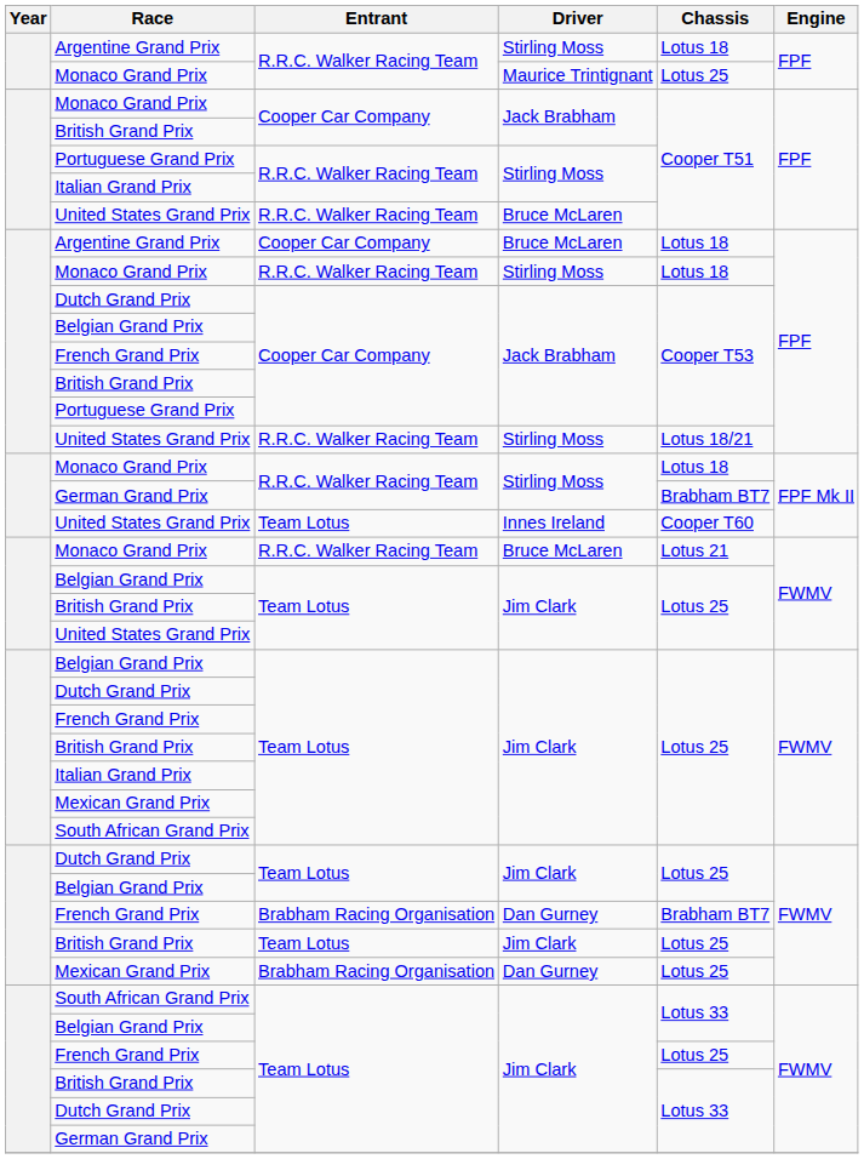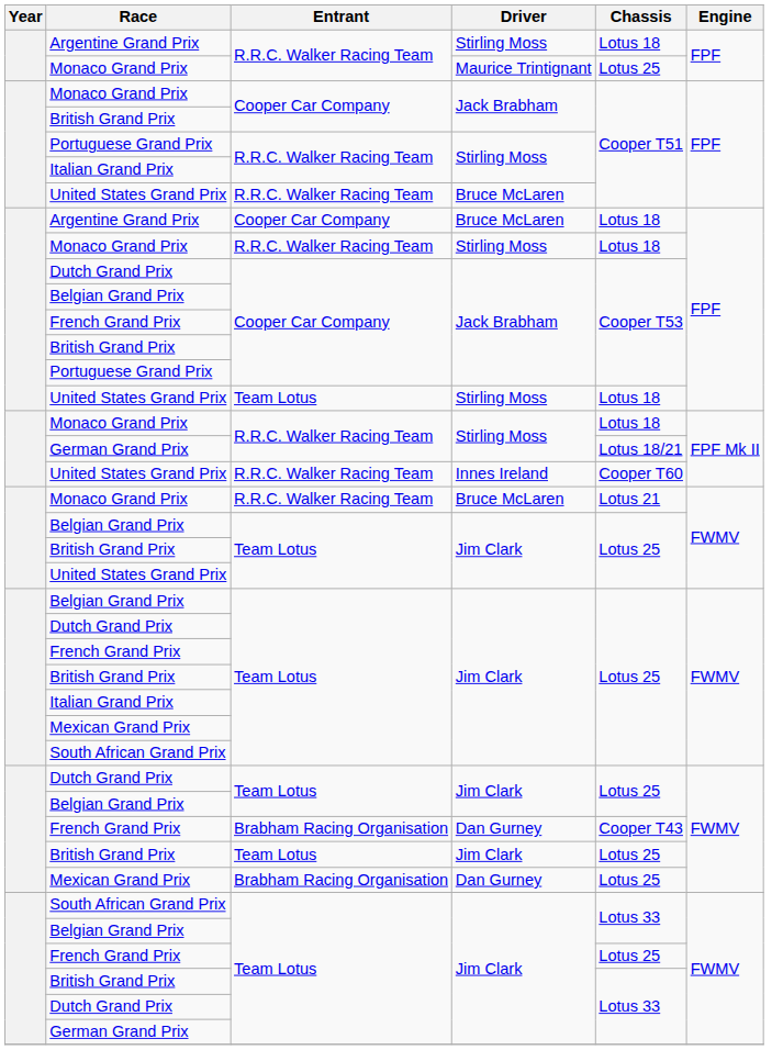 <table class="wikitable" text-align:left">
 <tr>
 <th>Year</th>
 <th>Race</th>
 <th>Entrant</th>
 <th>Driver</th>
 <th>Chassis</th>
 <th>Engine</th>
 </tr>
 <tr>
 <th rowspan="2"></th>
 <td><a href='#'>Argentine Grand Prix</a></td>
 <td rowspan="2"><a href='#'>R.R.C. Walker Racing Team</a></td>
 <td> <a href='#'>Stirling Moss</a></td>
 <td><a href='#'>Lotus 18</a></td>
 <td rowspan="2"><a href='#'>FPF</a></td>
 </tr>
 <tr>
 <td><a href='#'>Monaco Grand Prix</a></td>
 <td> <a href='#'>Maurice Trintignant</a></td>
 <td><a href='#'>Lotus 25</a></td>
 </tr>
 <tr>
 <th rowspan="5"></th>
 <td><a href='#'>Monaco Grand Prix</a></td>
 <td rowspan="2"><a href='#'>Cooper Car Company</a></td>
 <td rowspan="2"> <a href='#'>Jack Brabham</a></td>
 <td rowspan="5"><a href='#'>Cooper T51</a></td>
 <td rowspan="5"><a href='#'>FPF</a></td>
 </tr>
 <tr>
 <td><a href='#'>British Grand Prix</a></td>
 </tr>
 <tr>
 <td><a href='#'>Portuguese Grand Prix</a></td>
 <td rowspan="2"><a href='#'>R.R.C. Walker Racing Team</a></td>
 <td rowspan="2"> <a href='#'>Stirling Moss</a></td>
 </tr>
 <tr>
 <td><a href='#'>Italian Grand Prix</a></td>
 </tr>
 <tr>
 <td><a href='#'>United States Grand Prix</a></td>
 <td><a href='#'>R.R.C. Walker Racing Team</a></td>
 <td> <a href='#'>Bruce McLaren</a></td>
 </tr>
 <tr>
 <th rowspan="8"></th>
 <td><a href='#'>Argentine Grand Prix</a></td>
 <td><a href='#'>Cooper Car Company</a></td>
 <td> <a href='#'>Bruce McLaren</a></td>
 <td><a href='#'>Lotus 18</a></td>
 <td rowspan="8"><a href='#'>FPF</a></td>
 </tr>
 <tr>
 <td><a href='#'>Monaco Grand Prix</a></td>
 <td><a href='#'>R.R.C. Walker Racing Team</a></td>
 <td> <a href='#'>Stirling Moss</a></td>
 <td><a href='#'>Lotus 18</a></td>
 </tr>
 <tr>
 <td><a href='#'>Dutch Grand Prix</a></td>
 <td rowspan="5"><a href='#'>Cooper Car Company</a></td>
 <td rowspan="5"> <a href='#'>Jack Brabham</a></td>
 <td rowspan="5"><a href='#'>Cooper T53</a></td>
 </tr>
 <tr>
 <td><a href='#'>Belgian Grand Prix</a></td>
 </tr>
 <tr>
 <td><a href='#'>French Grand Prix</a></td>
 </tr>
 <tr>
 <td><a href='#'>British Grand Prix</a></td>
 </tr>
 <tr>
 <td><a href='#'>Portuguese Grand Prix</a></td>
 </tr>
 <tr>
 <td><a href='#'>United States Grand Prix</a></td>
-<td><a href='#'>R.R.C. Walker Racing Team</a></td>
+<td><a href='#'>Team Lotus</a></td>
 <td> <a href='#'>Stirling Moss</a></td>
-<td><a href='#'>Lotus 18/21</a></td>
+<td><a href='#'>Lotus 18</a></td>
 </tr>
 <tr>
 <th rowspan="3"></th>
 <td><a href='#'>Monaco Grand Prix</a></td>
 <td rowspan="2"><a href='#'>R.R.C. Walker Racing Team</a></td>
 <td rowspan="2"> <a href='#'>Stirling Moss</a></td>
 <td><a href='#'>Lotus 18</a></td>
 <td rowspan="3"><a href='#'>FPF Mk II</a></td>
 </tr>
 <tr>
 <td><a href='#'>German Grand Prix</a></td>
-<td><a href='#'>Brabham BT7</a></td>
+<td><a href='#'>Lotus 18/21</a></td>
 </tr>
 <tr>
 <td><a href='#'>United States Grand Prix</a></td>
-<td><a href='#'>Team Lotus</a></td>
+<td><a href='#'>R.R.C. Walker Racing Team</a></td>
 <td> <a href='#'>Innes Ireland</a></td>
 <td><a href='#'>Cooper T60</a></td>
 </tr>
 <tr>
 <th rowspan="4"></th>
 <td><a href='#'>Monaco Grand Prix</a></td>
 <td><a href='#'>R.R.C. Walker Racing Team</a></td>
 <td> <a href='#'>Bruce McLaren</a></td>
 <td><a href='#'>Lotus 21</a></td>
 <td rowspan="4"><a href='#'>FWMV</a></td>
 </tr>
 <tr>
 <td><a href='#'>Belgian Grand Prix</a></td>
 <td rowspan="3"><a href='#'>Team Lotus</a></td>
 <td rowspan="3"> <a href='#'>Jim Clark</a></td>
 <td rowspan="3"><a href='#'>Lotus 25</a></td>
 </tr>
 <tr>
 <td><a href='#'>British Grand Prix</a></td>
 </tr>
 <tr>
 <td><a href='#'>United States Grand Prix</a></td>
 </tr>
 <tr>
 <th rowspan="7"></th>
 <td><a href='#'>Belgian Grand Prix</a></td>
 <td rowspan="7"><a href='#'>Team Lotus</a></td>
 <td rowspan="7"> <a href='#'>Jim Clark</a></td>
 <td rowspan="7"><a href='#'>Lotus 25</a></td>
 <td rowspan="7"><a href='#'>FWMV</a></td>
 </tr>
 <tr>
 <td><a href='#'>Dutch Grand Prix</a></td>
 </tr>
 <tr>
 <td><a href='#'>French Grand Prix</a></td>
 </tr>
 <tr>
 <td><a href='#'>British Grand Prix</a></td>
 </tr>
 <tr>
 <td><a href='#'>Italian Grand Prix</a></td>
 </tr>
 <tr>
 <td><a href='#'>Mexican Grand Prix</a></td>
 </tr>
 <tr>
 <td><a href='#'>South African Grand Prix</a></td>
 </tr>
 <tr>
 <th rowspan="5"></th>
 <td><a href='#'>Dutch Grand Prix</a></td>
 <td rowspan="2"><a href='#'>Team Lotus</a></td>
 <td rowspan="2"> <a href='#'>Jim Clark</a></td>
 <td rowspan="2"><a href='#'>Lotus 25</a></td>
 <td rowspan="5"><a href='#'>FWMV</a></td>
 </tr>
 <tr>
 <td><a href='#'>Belgian Grand Prix</a></td>
 </tr>
 <tr>
 <td><a href='#'>French Grand Prix</a></td>
 <td><a href='#'>Brabham Racing Organisation</a></td>
 <td> <a href='#'>Dan Gurney</a></td>
-<td><a href='#'>Brabham BT7</a></td>
+<td><a href='#'>Cooper T43</a></td>
 </tr>
 <tr>
 <td><a href='#'>British Grand Prix</a></td>
 <td><a href='#'>Team Lotus</a></td>
 <td> <a href='#'>Jim Clark</a></td>
 <td><a href='#'>Lotus 25</a></td>
 </tr>
 <tr>
 <td><a href='#'>Mexican Grand Prix</a></td>
 <td><a href='#'>Brabham Racing Organisation</a></td>
 <td> <a href='#'>Dan Gurney</a></td>
 <td><a href='#'>Lotus 25</a></td>
 </tr>
 <tr>
 <th rowspan="6"></th>
 <td><a href='#'>South African Grand Prix</a></td>
 <td rowspan="6"><a href='#'>Team Lotus</a></td>
 <td rowspan="6"> <a href='#'>Jim Clark</a></td>
 <td rowspan="2"><a href='#'>Lotus 33</a></td>
 <td rowspan="6"><a href='#'>FWMV</a></td>
 </tr>
 <tr>
 <td><a href='#'>Belgian Grand Prix</a></td>
 </tr>
 <tr>
 <td><a href='#'>French Grand Prix</a></td>
 <td><a href='#'>Lotus 25</a></td>
 </tr>
 <tr>
 <td><a href='#'>British Grand Prix</a></td>
 <td rowspan="3"><a href='#'>Lotus 33</a></td>
 </tr>
 <tr>
 <td><a href='#'>Dutch Grand Prix</a></td>
 </tr>
 <tr>
 <td><a href='#'>German Grand Prix</a></td>
 </tr>
 <tr>
 </tr>
 </table>
